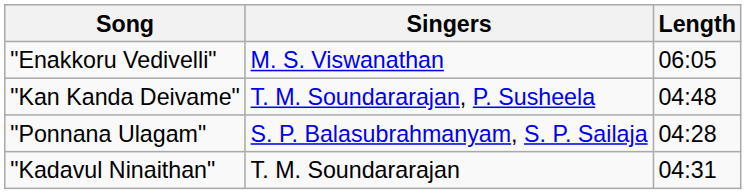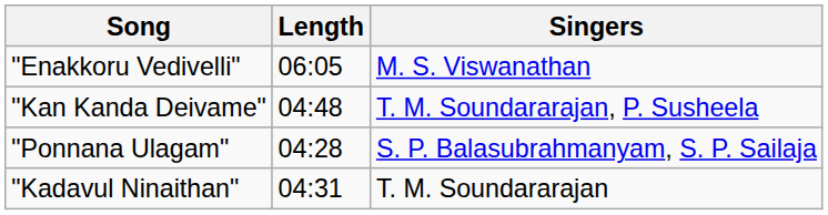 <table class="wikitable" style="font-size:95%;">
 <tr>
 <th>Song</th>
+<th>Length</th>
 <th>Singers</th>
-<th>Length</th>
 </tr>
 <tr>
 <td>"Enakkoru Vedivelli"</td>
+<td>06:05</td>
 <td><a href='#'>M. S. Viswanathan</a></td>
-<td>06:05</td>
 </tr>
 <tr>
 <td>"Kan Kanda Deivame"</td>
+<td>04:48</td>
 <td><a href='#'>T. M. Soundararajan</a>, <a href='#'>P. Susheela</a></td>
-<td>04:48</td>
 </tr>
 <tr>
 <td>"Ponnana Ulagam"</td>
+<td>04:28</td>
 <td><a href='#'>S. P. Balasubrahmanyam</a>, <a href='#'>S. P. Sailaja</a></td>
-<td>04:28</td>
 </tr>
 <tr>
 <td>"Kadavul Ninaithan"</td>
+<td>04:31</td>
 <td>T. M. Soundararajan</td>
-<td>04:31</td>
 </tr>
 </table>
